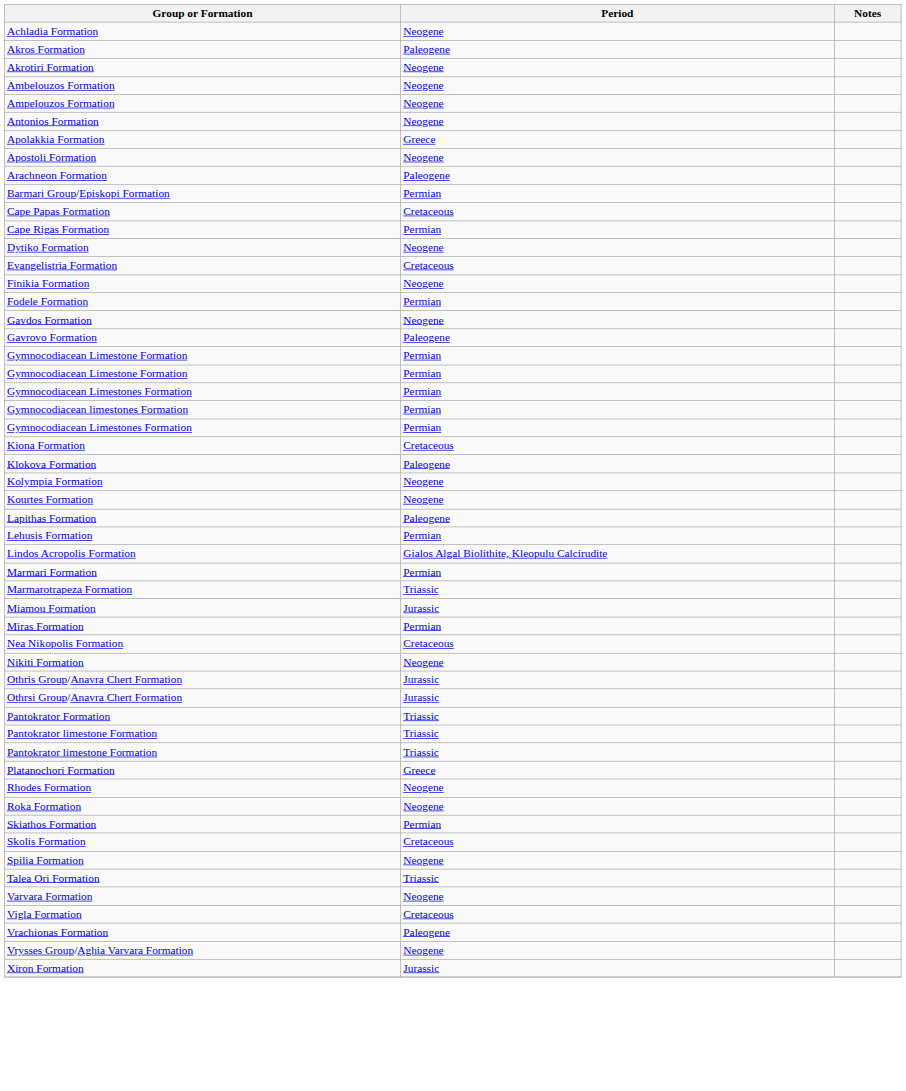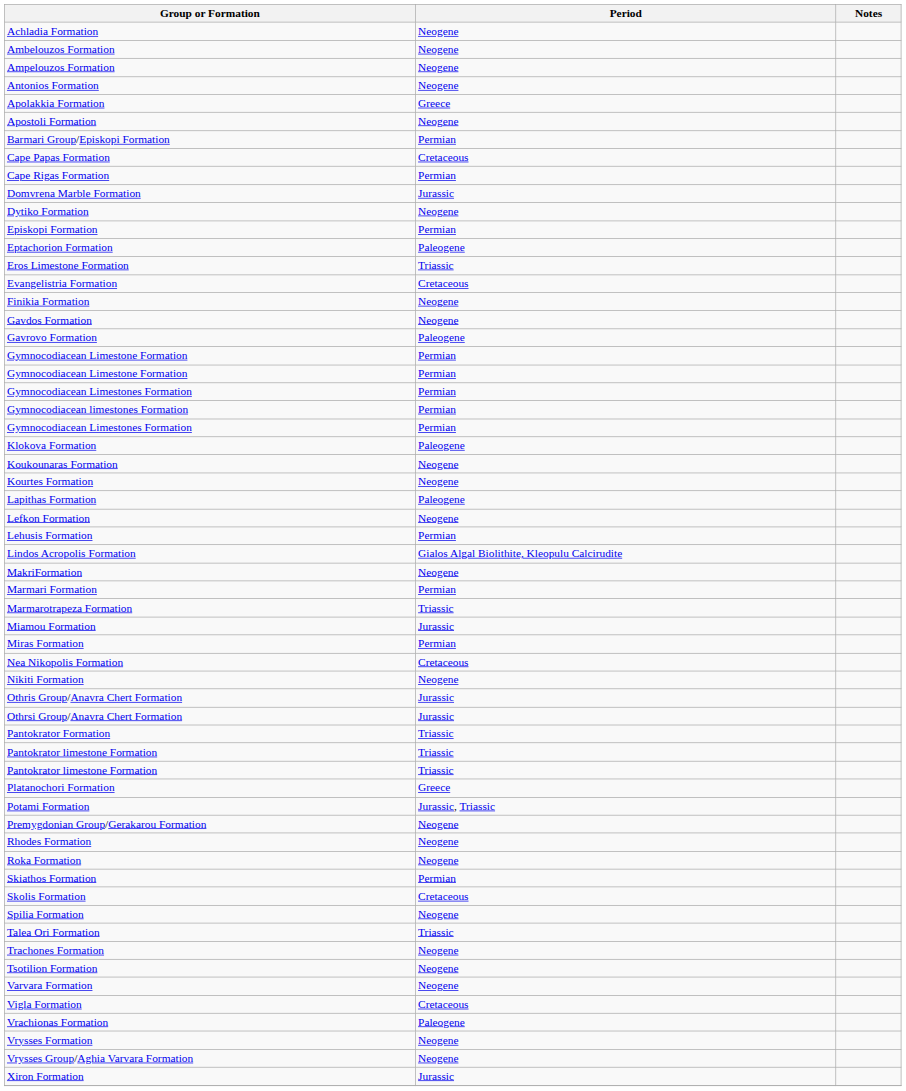 <table class="wikitable sortable" style="width: 100%;">
 <tr>
 <th>Group or Formation</th>
 <th>Period</th>
 <th class="unsortable">Notes</th>
 </tr>
 <tr>
 <td><a href='#'>Achladia Formation</a></td>
-<td><a href='#'>Neogene</a></td>
-<td></td>
-</tr>
-<tr>
-<td><a href='#'>Akros Formation</a></td>
-<td><a href='#'>Paleogene</a></td>
-<td></td>
-</tr>
-<tr>
-<td><a href='#'>Akrotiri Formation</a></td>
 <td><a href='#'>Neogene</a></td>
 <td></td>
 </tr>
 <tr>
 <td><a href='#'>Ambelouzos Formation</a></td>
 <td><a href='#'>Neogene</a></td>
 <td></td>
 </tr>
 <tr>
 <td><a href='#'>Ampelouzos Formation</a></td>
 <td><a href='#'>Neogene</a></td>
 <td></td>
 </tr>
 <tr>
 <td><a href='#'>Antonios Formation</a></td>
 <td><a href='#'>Neogene</a></td>
 <td></td>
 </tr>
 <tr>
 <td><a href='#'>Apolakkia Formation</a></td>
 <td><a href='#'>Greece</a></td>
 <td></td>
 </tr>
 <tr>
 <td><a href='#'>Apostoli Formation</a></td>
 <td><a href='#'>Neogene</a></td>
 <td></td>
 </tr>
 <tr>
-<td><a href='#'>Arachneon Formation</a></td>
-<td><a href='#'>Paleogene</a></td>
-<td></td>
-</tr>
-<tr>
 <td><a href='#'>Barmari Group</a>/<a href='#'>Episkopi Formation</a></td>
 <td><a href='#'>Permian</a></td>
 <td></td>
 </tr>
 <tr>
 <td><a href='#'>Cape Papas Formation</a></td>
 <td><a href='#'>Cretaceous</a></td>
 <td></td>
 </tr>
 <tr>
 <td><a href='#'>Cape Rigas Formation</a></td>
 <td><a href='#'>Permian</a></td>
 <td></td>
 </tr>
 <tr>
+<td><a href='#'>Domvrena Marble Formation</a></td>
+<td><a href='#'>Jurassic</a></td>
+<td></td>
+</tr>
+<tr>
 <td><a href='#'>Dytiko Formation</a></td>
 <td><a href='#'>Neogene</a></td>
+<td></td>
+</tr>
+<tr>
+<td><a href='#'>Episkopi Formation</a></td>
+<td><a href='#'>Permian</a></td>
+<td></td>
+</tr>
+<tr>
+<td><a href='#'>Eptachorion Formation</a></td>
+<td><a href='#'>Paleogene</a></td>
+<td></td>
+</tr>
+<tr>
+<td><a href='#'>Eros Limestone Formation</a></td>
+<td><a href='#'>Triassic</a></td>
 <td></td>
 </tr>
 <tr>
 <td><a href='#'>Evangelistria Formation</a></td>
 <td><a href='#'>Cretaceous</a></td>
 <td></td>
 </tr>
 <tr>
 <td><a href='#'>Finikia Formation</a></td>
 <td><a href='#'>Neogene</a></td>
-<td></td>
-</tr>
-<tr>
-<td><a href='#'>Fodele Formation</a></td>
-<td><a href='#'>Permian</a></td>
 <td></td>
 </tr>
 <tr>
 <td><a href='#'>Gavdos Formation</a></td>
 <td><a href='#'>Neogene</a></td>
 <td></td>
 </tr>
 <tr>
 <td><a href='#'>Gavrovo Formation</a></td>
 <td><a href='#'>Paleogene</a></td>
 <td></td>
 </tr>
 <tr>
 <td><a href='#'>Gymnocodiacean Limestone Formation</a></td>
 <td><a href='#'>Permian</a></td>
 <td></td>
 </tr>
 <tr>
 <td><a href='#'>Gymnocodiacean Limestone Formation</a></td>
 <td><a href='#'>Permian</a></td>
 <td></td>
 </tr>
 <tr>
 <td><a href='#'>Gymnocodiacean Limestones Formation</a></td>
 <td><a href='#'>Permian</a></td>
 <td></td>
 </tr>
 <tr>
 <td><a href='#'>Gymnocodiacean limestones Formation</a></td>
 <td><a href='#'>Permian</a></td>
 <td></td>
 </tr>
 <tr>
 <td><a href='#'>Gymnocodiacean Limestones Formation</a></td>
 <td><a href='#'>Permian</a></td>
 <td></td>
 </tr>
 <tr>
-<td><a href='#'>Kiona Formation</a></td>
-<td><a href='#'>Cretaceous</a></td>
-<td></td>
-</tr>
-<tr>
 <td><a href='#'>Klokova Formation</a></td>
 <td><a href='#'>Paleogene</a></td>
 <td></td>
 </tr>
 <tr>
-<td><a href='#'>Kolympia Formation</a></td>
+<td><a href='#'>Koukounaras Formation</a></td>
 <td><a href='#'>Neogene</a></td>
 <td></td>
 </tr>
 <tr>
 <td><a href='#'>Kourtes Formation</a></td>
 <td><a href='#'>Neogene</a></td>
 <td></td>
 </tr>
 <tr>
 <td><a href='#'>Lapithas Formation</a></td>
 <td><a href='#'>Paleogene</a></td>
 <td></td>
 </tr>
 <tr>
+<td><a href='#'>Lefkon Formation</a></td>
+<td><a href='#'>Neogene</a></td>
+<td></td>
+</tr>
+<tr>
 <td><a href='#'>Lehusis Formation</a></td>
 <td><a href='#'>Permian</a></td>
 <td></td>
 </tr>
 <tr>
 <td><a href='#'>Lindos Acropolis Formation</a></td>
 <td><a href='#'>Gialos Algal Biolithite, Kleopulu Calcirudite</a></td>
+<td></td>
+</tr>
+<tr>
+<td><a href='#'>MakriFormation</a></td>
+<td><a href='#'>Neogene</a></td>
 <td></td>
 </tr>
 <tr>
 <td><a href='#'>Marmari Formation</a></td>
 <td><a href='#'>Permian</a></td>
 <td></td>
 </tr>
 <tr>
 <td><a href='#'>Marmarotrapeza Formation</a></td>
 <td><a href='#'>Triassic</a></td>
 <td></td>
 </tr>
 <tr>
 <td><a href='#'>Miamou Formation</a></td>
 <td><a href='#'>Jurassic</a></td>
 <td></td>
 </tr>
 <tr>
 <td><a href='#'>Miras Formation</a></td>
 <td><a href='#'>Permian</a></td>
 <td></td>
 </tr>
 <tr>
 <td><a href='#'>Nea Nikopolis Formation</a></td>
 <td><a href='#'>Cretaceous</a></td>
 <td></td>
 </tr>
 <tr>
 <td><a href='#'>Nikiti Formation</a></td>
 <td><a href='#'>Neogene</a></td>
 <td></td>
 </tr>
 <tr>
 <td><a href='#'>Othris Group</a>/<a href='#'>Anavra Chert Formation</a></td>
 <td><a href='#'>Jurassic</a></td>
 <td></td>
 </tr>
 <tr>
 <td><a href='#'>Othrsi Group</a>/<a href='#'>Anavra Chert Formation</a></td>
 <td><a href='#'>Jurassic</a></td>
 <td></td>
 </tr>
 <tr>
 <td><a href='#'>Pantokrator Formation</a></td>
 <td><a href='#'>Triassic</a></td>
 <td></td>
 </tr>
 <tr>
 <td><a href='#'>Pantokrator limestone Formation</a></td>
 <td><a href='#'>Triassic</a></td>
 <td></td>
 </tr>
 <tr>
 <td><a href='#'>Pantokrator limestone Formation</a></td>
 <td><a href='#'>Triassic</a></td>
 <td></td>
 </tr>
 <tr>
 <td><a href='#'>Platanochori Formation</a></td>
 <td><a href='#'>Greece</a></td>
 <td></td>
 </tr>
 <tr>
+<td><a href='#'>Potami Formation</a></td>
+<td><a href='#'>Jurassic</a>, <a href='#'>Triassic</a></td>
+<td></td>
+</tr>
+<tr>
+<td><a href='#'>Premygdonian Group</a>/<a href='#'>Gerakarou Formation</a></td>
+<td><a href='#'>Neogene</a></td>
+<td></td>
+</tr>
+<tr>
 <td><a href='#'>Rhodes Formation</a></td>
 <td><a href='#'>Neogene</a></td>
 <td></td>
 </tr>
 <tr>
 <td><a href='#'>Roka Formation</a></td>
 <td><a href='#'>Neogene</a></td>
 <td></td>
 </tr>
 <tr>
 <td><a href='#'>Skiathos Formation</a></td>
 <td><a href='#'>Permian</a></td>
 <td></td>
 </tr>
 <tr>
 <td><a href='#'>Skolis Formation</a></td>
 <td><a href='#'>Cretaceous</a></td>
 <td></td>
 </tr>
 <tr>
 <td><a href='#'>Spilia Formation</a></td>
 <td><a href='#'>Neogene</a></td>
 <td></td>
 </tr>
 <tr>
 <td><a href='#'>Talea Ori Formation</a></td>
 <td><a href='#'>Triassic</a></td>
 <td></td>
 </tr>
 <tr>
+<td><a href='#'>Trachones Formation</a></td>
+<td><a href='#'>Neogene</a></td>
+<td></td>
+</tr>
+<tr>
+<td><a href='#'>Tsotilion Formation</a></td>
+<td><a href='#'>Neogene</a></td>
+<td></td>
+</tr>
+<tr>
 <td><a href='#'>Varvara Formation</a></td>
 <td><a href='#'>Neogene</a></td>
 <td></td>
 </tr>
 <tr>
 <td><a href='#'>Vigla Formation</a></td>
 <td><a href='#'>Cretaceous</a></td>
 <td></td>
 </tr>
 <tr>
 <td><a href='#'>Vrachionas Formation</a></td>
 <td><a href='#'>Paleogene</a></td>
 <td></td>
 </tr>
 <tr>
+<td><a href='#'>Vrysses Formation</a></td>
+<td><a href='#'>Neogene</a></td>
+<td></td>
+</tr>
+<tr>
 <td><a href='#'>Vrysses Group</a>/<a href='#'>Aghia Varvara Formation</a></td>
 <td><a href='#'>Neogene</a></td>
 <td></td>
 </tr>
 <tr>
 <td><a href='#'>Xiron Formation</a></td>
 <td><a href='#'>Jurassic</a></td>
 <td></td>
 </tr>
 <tr>
 </tr>
 </table>
